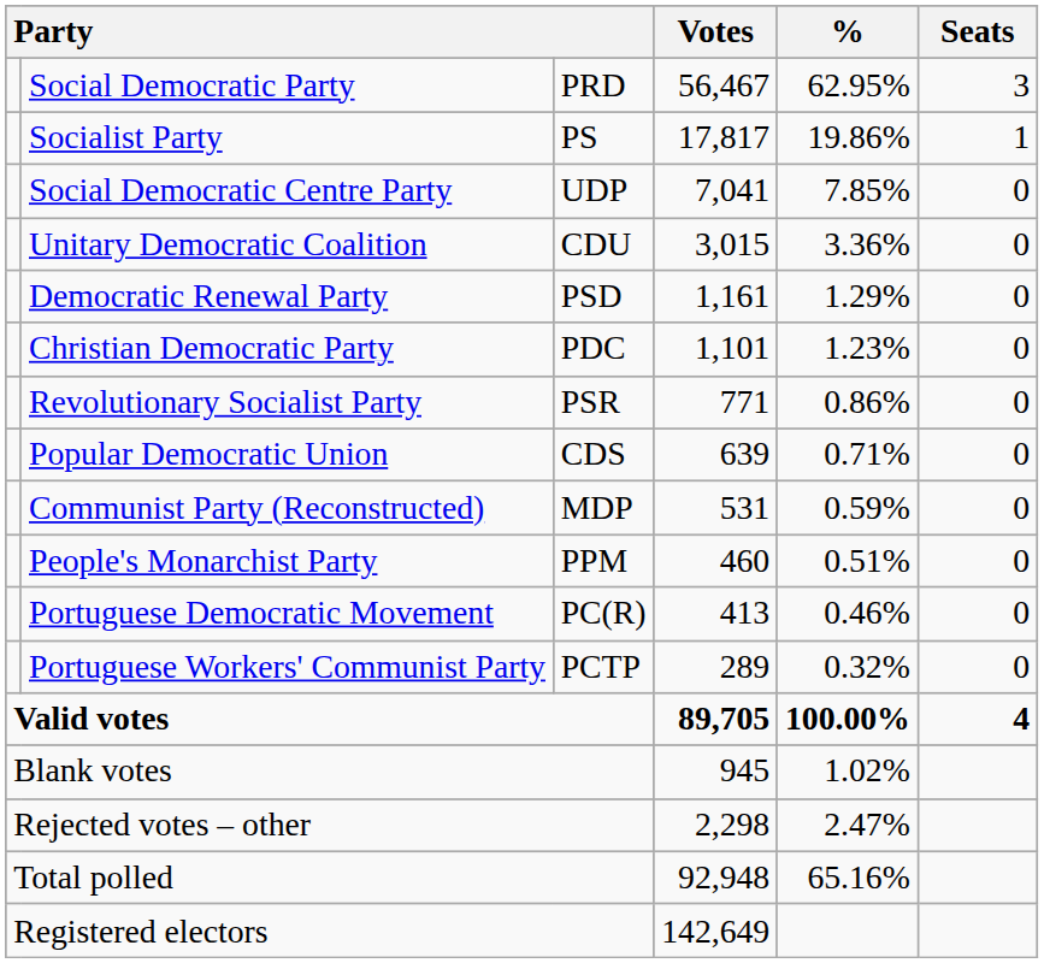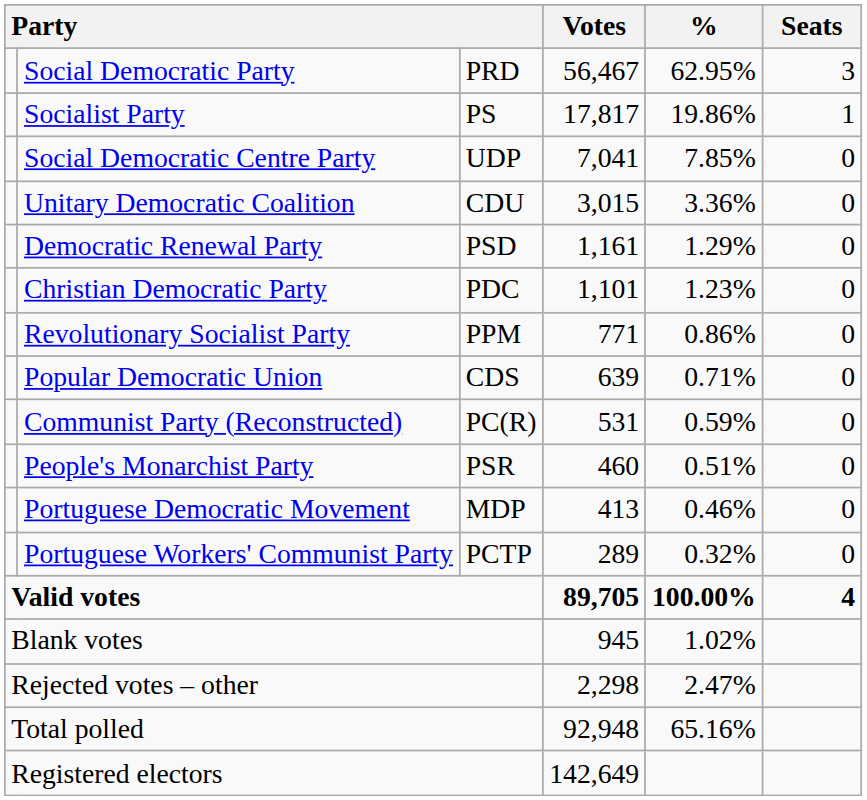 <table class="wikitable" border="1" style="text-align:right;">
 <tr>
 <th style="text-align:left;" colspan=3>Party</th>
 <th align=center width="50">Votes</th>
 <th align=center width="50">%</th>
 <th align=center width="50">Seats</th>
 </tr>
 <tr>
 <td></td>
 <td align=left><a href='#'>Social Democratic Party</a></td>
 <td align=left>PRD</td>
 <td>56,467</td>
 <td>62.95%</td>
 <td>3</td>
 </tr>
 <tr>
 <td></td>
 <td align=left><a href='#'>Socialist Party</a></td>
 <td align=left>PS</td>
 <td>17,817</td>
 <td>19.86%</td>
 <td>1</td>
 </tr>
 <tr>
 <td></td>
 <td align=left style="white-space: nowrap;"><a href='#'>Social Democratic Centre Party</a></td>
 <td align=left>UDP</td>
 <td>7,041</td>
 <td>7.85%</td>
 <td>0</td>
 </tr>
 <tr>
 <td></td>
 <td align=left style="white-space: nowrap;"><a href='#'>Unitary Democratic Coalition</a></td>
 <td align=left>CDU</td>
 <td>3,015</td>
 <td>3.36%</td>
 <td>0</td>
 </tr>
 <tr>
 <td></td>
 <td align=left><a href='#'>Democratic Renewal Party</a></td>
 <td align=left>PSD</td>
 <td>1,161</td>
 <td>1.29%</td>
 <td>0</td>
 </tr>
 <tr>
 <td></td>
 <td align=left style="white-space: nowrap;"><a href='#'>Christian Democratic Party</a></td>
 <td align=left>PDC</td>
 <td>1,101</td>
 <td>1.23%</td>
 <td>0</td>
 </tr>
 <tr>
 <td></td>
 <td align=left><a href='#'>Revolutionary Socialist Party</a></td>
-<td align=left>PSR</td>
+<td align=left>PPM</td>
 <td>771</td>
 <td>0.86%</td>
 <td>0</td>
 </tr>
 <tr>
 <td></td>
 <td align=left><a href='#'>Popular Democratic Union</a></td>
 <td align=left>CDS</td>
 <td>639</td>
 <td>0.71%</td>
 <td>0</td>
 </tr>
 <tr>
 <td></td>
 <td align=left><a href='#'>Communist Party (Reconstructed)</a></td>
-<td align=left>MDP</td>
+<td align=left>PC(R)</td>
 <td>531</td>
 <td>0.59%</td>
 <td>0</td>
 </tr>
 <tr>
 <td></td>
 <td align=left><a href='#'>People's Monarchist Party</a></td>
-<td align=left>PPM</td>
+<td align=left>PSR</td>
 <td>460</td>
 <td>0.51%</td>
 <td>0</td>
 </tr>
 <tr>
 <td></td>
 <td align=left><a href='#'>Portuguese Democratic Movement</a></td>
-<td align=left>PC(R)</td>
+<td align=left>MDP</td>
 <td>413</td>
 <td>0.46%</td>
 <td>0</td>
 </tr>
 <tr>
 <td></td>
 <td align=left><a href='#'>Portuguese Workers' Communist Party</a></td>
 <td align=left>PCTP</td>
 <td>289</td>
 <td>0.32%</td>
 <td>0</td>
 </tr>
 <tr style="font-weight:bold">
 <td align=left colspan=3>Valid votes</td>
 <td>89,705</td>
 <td>100.00%</td>
 <td>4</td>
 </tr>
 <tr>
 <td align=left colspan=3>Blank votes</td>
 <td>945</td>
 <td>1.02%</td>
 <td></td>
 </tr>
 <tr>
 <td align=left colspan=3>Rejected votes – other</td>
 <td>2,298</td>
 <td>2.47%</td>
 <td></td>
 </tr>
 <tr>
 <td align=left colspan=3>Total polled</td>
 <td>92,948</td>
 <td>65.16%</td>
 <td></td>
 </tr>
 <tr>
 <td align=left colspan=3>Registered electors</td>
 <td>142,649</td>
 <td></td>
 <td></td>
 </tr>
 </table>
